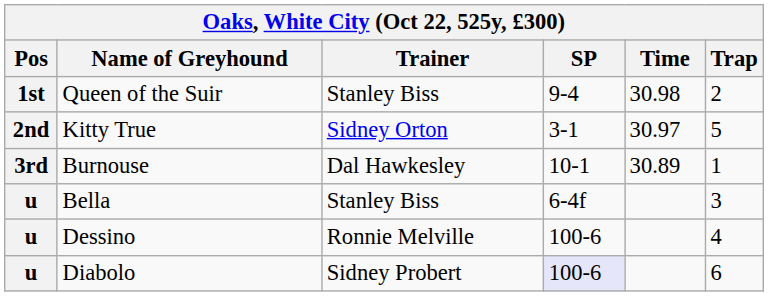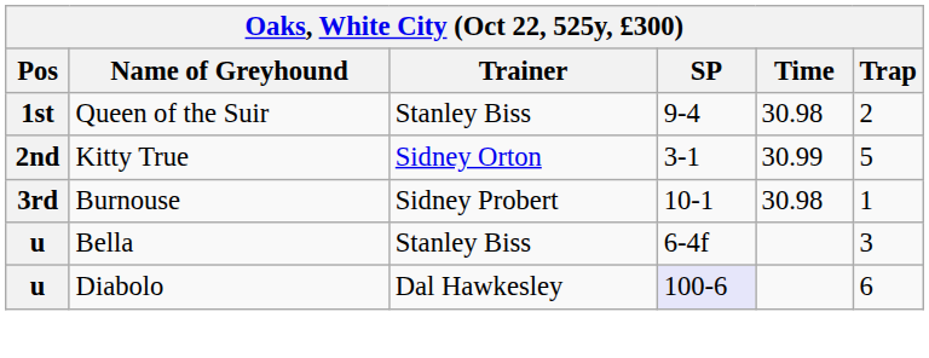 <table class="wikitable">
 <tr>
 <th colspan="6"><a href='#'>Oaks</a>, <a href='#'>White City</a> (Oct 22, 525y, £300)</th>
 </tr>
 <tr>
 <th width=30>Pos</th>
 <th width=180>Name of Greyhound</th>
 <th width=150>Trainer</th>
 <th width=50>SP</th>
 <th width=50>Time</th>
 <th width=30>Trap</th>
 </tr>
 <tr>
 <th>1st</th>
 <td>Queen of the Suir</td>
 <td>Stanley Biss</td>
 <td>9-4</td>
 <td>30.98</td>
 <td>2</td>
 </tr>
 <tr>
 <th>2nd</th>
 <td>Kitty True</td>
 <td><a href='#'>Sidney Orton</a></td>
 <td>3-1</td>
-<td>30.97</td>
+<td>30.99</td>
 <td>5</td>
 </tr>
 <tr>
 <th>3rd</th>
 <td>Burnouse</td>
-<td>Dal Hawkesley</td>
+<td>Sidney Probert</td>
 <td>10-1</td>
-<td>30.89</td>
+<td>30.98</td>
 <td>1</td>
 </tr>
 <tr>
 <th>u</th>
 <td>Bella</td>
 <td>Stanley Biss</td>
 <td>6-4f</td>
 <td></td>
 <td>3</td>
 </tr>
 <tr>
 <th>u</th>
-<td>Dessino</td>
-<td>Ronnie Melville</td>
-<td>100-6</td>
-<td></td>
-<td>4</td>
-</tr>
-<tr>
-<th>u</th>
 <td>Diabolo</td>
-<td>Sidney Probert</td>
+<td>Dal Hawkesley</td>
 <td style="background: lavender;">100-6</td>
 <td></td>
 <td>6</td>
 </tr>
 </table>
